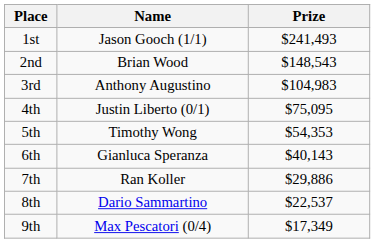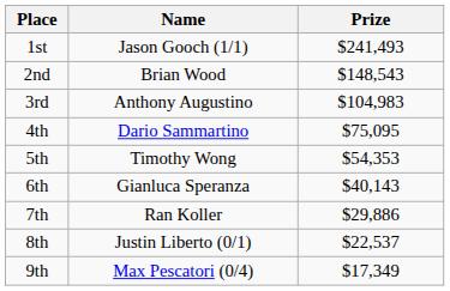 <table class="wikitable">
 <tr>
 <th width="50">Place</th>
 <th width="200">Name</th>
 <th width="125">Prize</th>
 </tr>
 <tr>
 <td align = "center">1st</td>
 <td align = "center">Jason Gooch (1/1)</td>
 <td align = "center">$241,493</td>
 </tr>
 <tr>
 <td align = "center">2nd</td>
 <td align = "center">Brian Wood</td>
 <td align = "center">$148,543</td>
 </tr>
 <tr>
 <td align = "center">3rd</td>
 <td align = "center">Anthony Augustino</td>
 <td align = "center">$104,983</td>
 </tr>
 <tr>
 <td align = "center">4th</td>
-<td align = "center">Justin Liberto (0/1)</td>
+<td align = "center"><a href='#'>Dario Sammartino</a></td>
 <td align = "center">$75,095</td>
 </tr>
 <tr>
 <td align = "center">5th</td>
 <td align = "center">Timothy Wong</td>
 <td align = "center">$54,353</td>
 </tr>
 <tr>
 <td align = "center">6th</td>
 <td align = "center">Gianluca Speranza</td>
 <td align = "center">$40,143</td>
 </tr>
 <tr>
 <td align = "center">7th</td>
 <td align = "center">Ran Koller</td>
 <td align = "center">$29,886</td>
 </tr>
 <tr>
 <td align = "center">8th</td>
-<td align = "center"><a href='#'>Dario Sammartino</a></td>
+<td align = "center">Justin Liberto (0/1)</td>
 <td align = "center">$22,537</td>
 </tr>
 <tr>
 <td align = "center">9th</td>
 <td align = "center"><a href='#'>Max Pescatori</a> (0/4)</td>
 <td align = "center">$17,349</td>
 </tr>
 </table>
